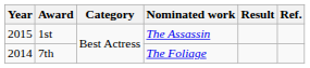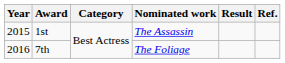 <table class="wikitable">
 <tr>
 <th>Year</th>
 <th>Award</th>
 <th>Category</th>
 <th>Nominated work</th>
 <th>Result</th>
 <th>Ref.</th>
 </tr>
 <tr>
 <td>2015</td>
 <td>1st</td>
 <td rowspan=2>Best Actress</td>
 <td><em><a href='#'>The Assassin</a></em></td>
 <td></td>
 <td></td>
 </tr>
 <tr>
-<td>2014</td>
+<td>2016</td>
 <td>7th</td>
 <td><em><a href='#'>The Foliage</a></em></td>
 <td></td>
 <td></td>
 </tr>
 </table>
